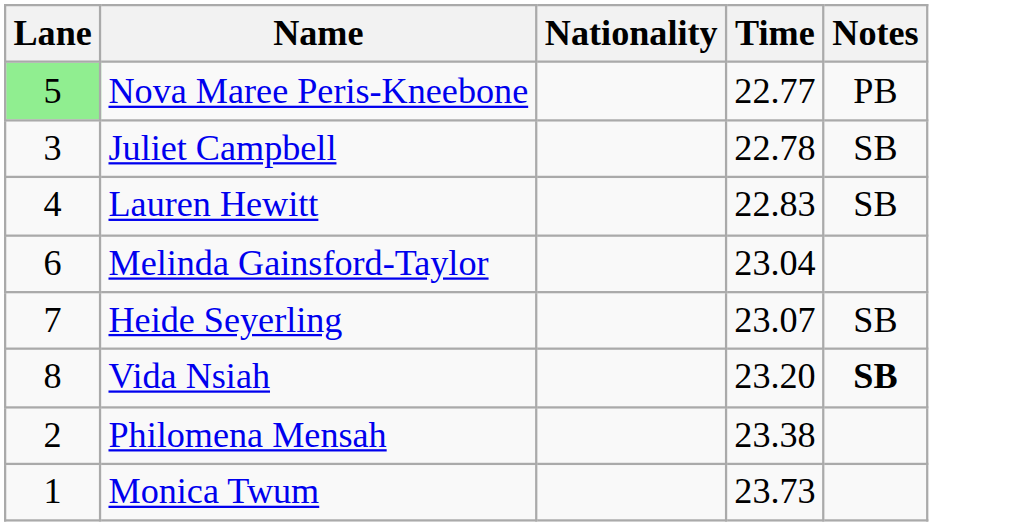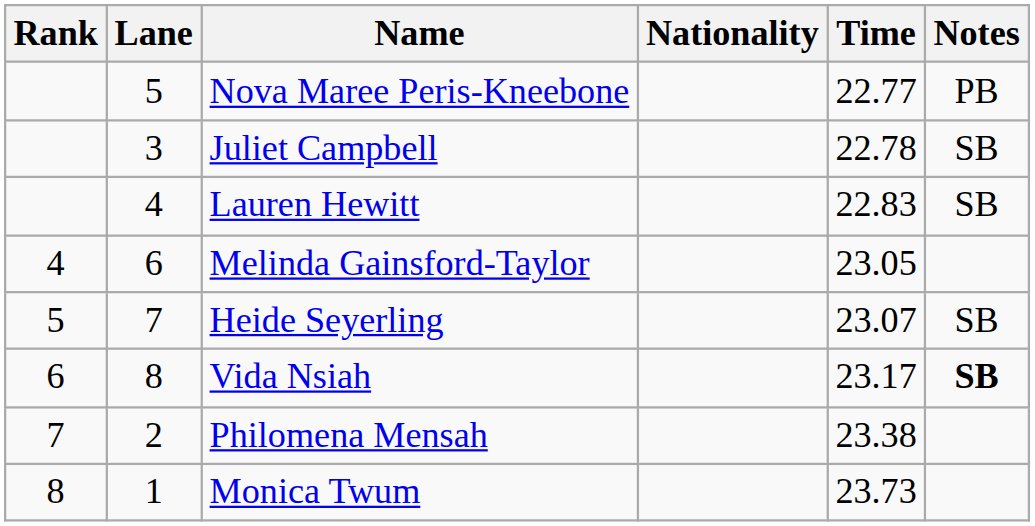 <table class="wikitable sortable" style="text-align:center">
 <tr>
+<th>Rank</th>
 <th>Lane</th>
 <th>Name</th>
 <th>Nationality</th>
 <th>Time</th>
 <th>Notes</th>
 </tr>
 <tr>
-<td style="background: lightgreen;">5</td>
+<td></td>
+<td>5</td>
 <td align=left><a href='#'>Nova Maree Peris-Kneebone</a></td>
 <td align=left></td>
 <td>22.77</td>
 <td>PB</td>
 </tr>
 <tr>
+<td></td>
 <td>3</td>
 <td align=left><a href='#'>Juliet Campbell</a></td>
 <td align=left></td>
 <td>22.78</td>
 <td>SB</td>
 </tr>
 <tr>
+<td></td>
 <td>4</td>
 <td align=left><a href='#'>Lauren Hewitt</a></td>
 <td align=left></td>
 <td>22.83</td>
 <td>SB</td>
 </tr>
 <tr>
+<td>4</td>
 <td>6</td>
 <td align=left><a href='#'>Melinda Gainsford-Taylor</a></td>
 <td align=left></td>
-<td>23.04</td>
+<td>23.05</td>
 <td></td>
 </tr>
 <tr>
+<td>5</td>
 <td>7</td>
 <td align=left><a href='#'>Heide Seyerling</a></td>
 <td align=left></td>
 <td>23.07</td>
 <td>SB</td>
 </tr>
 <tr>
+<td>6</td>
 <td>8</td>
 <td align=left><a href='#'>Vida Nsiah</a></td>
 <td align=left></td>
-<td>23.20</td>
+<td>23.17</td>
 <td><strong>SB</strong></td>
 </tr>
 <tr>
+<td>7</td>
 <td>2</td>
 <td align=left><a href='#'>Philomena Mensah</a></td>
 <td align=left></td>
 <td>23.38</td>
 <td></td>
 </tr>
 <tr>
+<td>8</td>
 <td>1</td>
 <td align=left><a href='#'>Monica Twum</a></td>
 <td align=left></td>
 <td>23.73</td>
 <td></td>
 </tr>
 </table>
